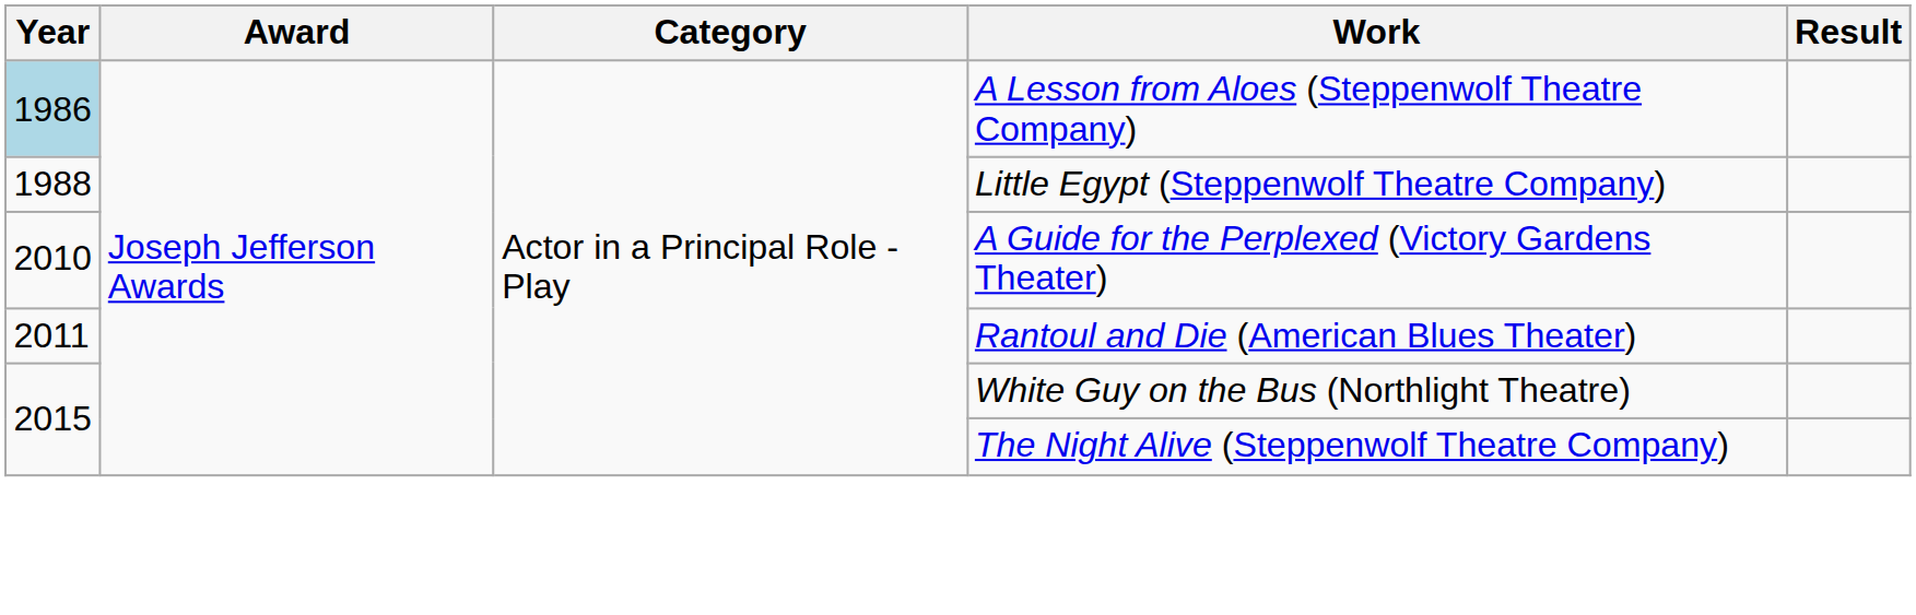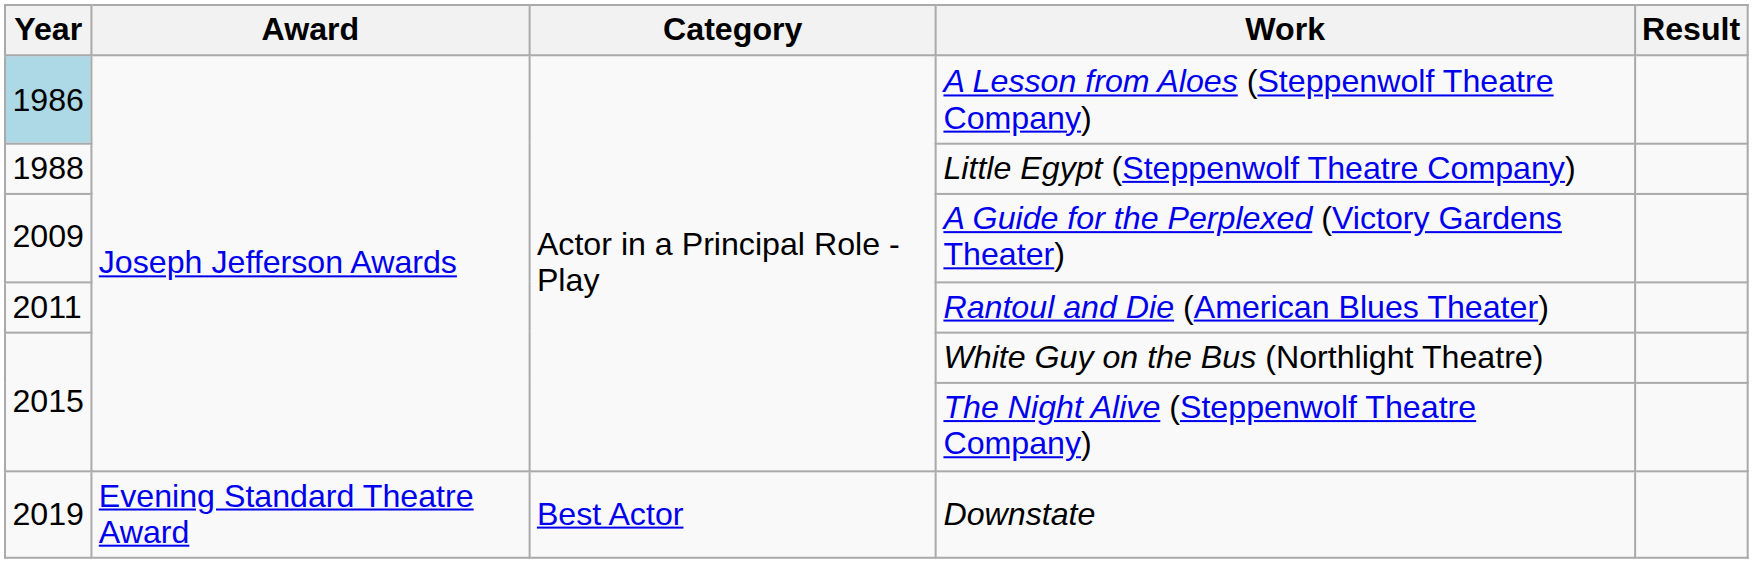 <table class="wikitable">
 <tr>
 <th>Year</th>
 <th>Award</th>
 <th>Category</th>
 <th>Work</th>
 <th>Result</th>
 </tr>
 <tr>
 <td style="background: lightblue;">1986</td>
 <td rowspan="6"><a href='#'>Joseph Jefferson Awards</a></td>
 <td rowspan="6">Actor in a Principal Role - Play</td>
 <td><em><a href='#'>A Lesson from Aloes</a></em> (<a href='#'>Steppenwolf Theatre Company</a>)</td>
 <td></td>
 </tr>
 <tr>
 <td>1988</td>
 <td><em>Little Egypt</em> (<a href='#'>Steppenwolf Theatre Company</a>)</td>
 <td></td>
 </tr>
 <tr>
-<td>2010</td>
+<td>2009</td>
 <td><em><a href='#'>A Guide for the Perplexed</a></em> (<a href='#'>Victory Gardens Theater</a>)</td>
 <td></td>
 </tr>
 <tr>
 <td>2011</td>
 <td><em><a href='#'>Rantoul and Die</a></em> (<a href='#'>American Blues Theater</a>)</td>
 <td></td>
 </tr>
 <tr>
 <td rowspan="2">2015</td>
 <td><em>White Guy on the Bus</em> (Northlight Theatre)</td>
 <td></td>
 </tr>
 <tr>
 <td><em><a href='#'>The Night Alive</a></em> (<a href='#'>Steppenwolf Theatre Company</a>)</td>
 <td></td>
 </tr>
+<tr>
+<td>2019</td>
+<td><a href='#'>Evening Standard Theatre Award</a></td>
+<td><a href='#'>Best Actor</a></td>
+<td><em>Downstate</em></td>
+<td></td>
+</tr>
 </table>
